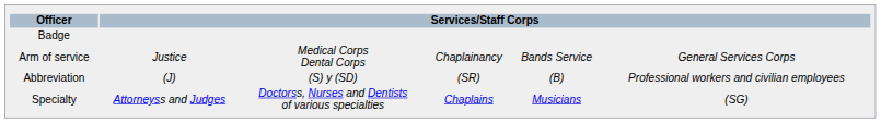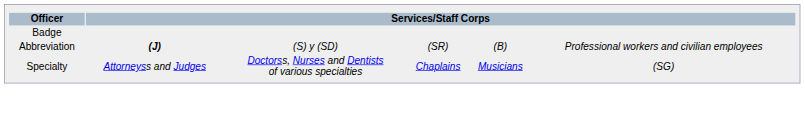 <table style="border:1px solid #8888aa; background-color:#efefef; padding:5px; font-size:100%; margin: 0px 12px 12px 0px;width:100%">
 <tr>
 </tr>
 <tr bgcolor="#aabccc">
 </tr>
 <tr>
 </tr>
 <tr bgcolor="#aabccc">
 <th>Officer</th>
 <th colspan=5>Services/Staff Corps</th>
 </tr>
 <tr align=center>
 <td>Badge</td>
 <td align="center"></td>
 <td align="center"></td>
 <td align="center"></td>
 <td align="center"></td>
 <td align="center"></td>
 </tr>
 <tr align="center">
-<td>Arm of service</td>
-<td><em>Justice</em></td>
-<td><em>Medical Corps</em><br><em>Dental Corps</em></td>
-<td><em>Chaplainancy</em></td>
-<td><em>Bands Service</em></td>
-<td><em>General Services Corps</em></td>
-</tr>
-<tr align="center">
 <td>Abbreviation</td>
-<td><em>(J)</em></td>
+<td><strong><em>(J)</em></strong></td>
 <td><em>(S) y (SD)</em></td>
 <td><em>(SR)</em></td>
 <td><em>(B)</em></td>
 <td><em>Professional workers and civilian employees</em></td>
 </tr>
 <tr align="center">
 <td>Specialty</td>
 <td><em><a href='#'>Attorneys</a>s and <a href='#'>Judges</a></em></td>
 <td><em><a href='#'>Doctors</a>s, <a href='#'>Nurses</a> and <a href='#'>Dentists</a> <br>of various specialties<br></em></td>
 <td><em><a href='#'>Chaplains</a></em></td>
 <td><em><a href='#'>Musicians</a></em></td>
 <td><em>(SG)</em></td>
 </tr>
 </table>
